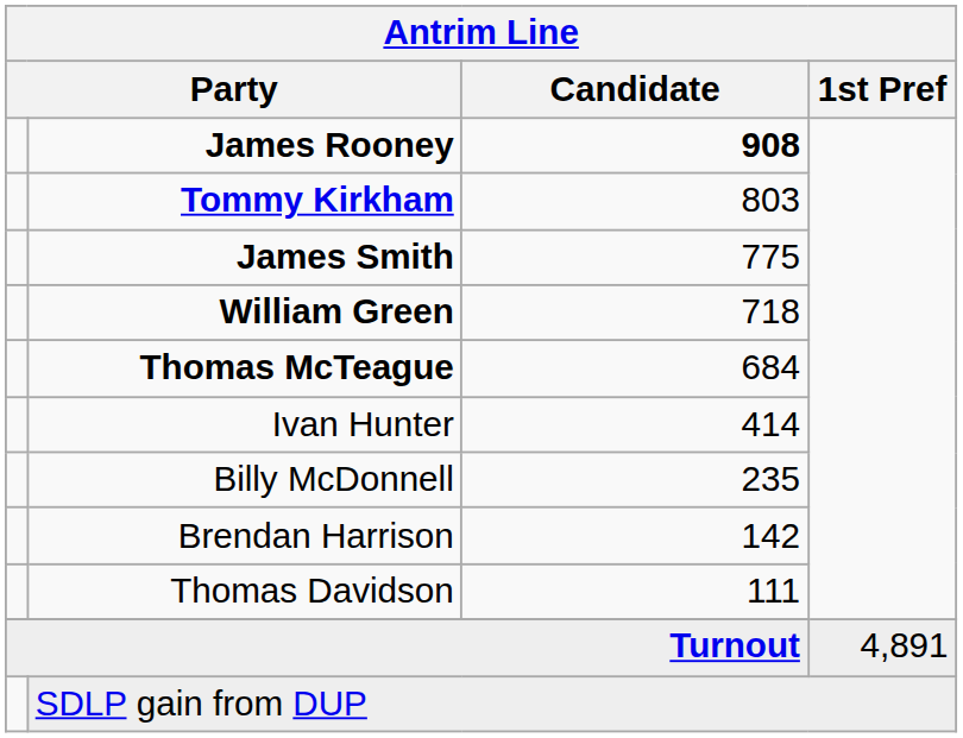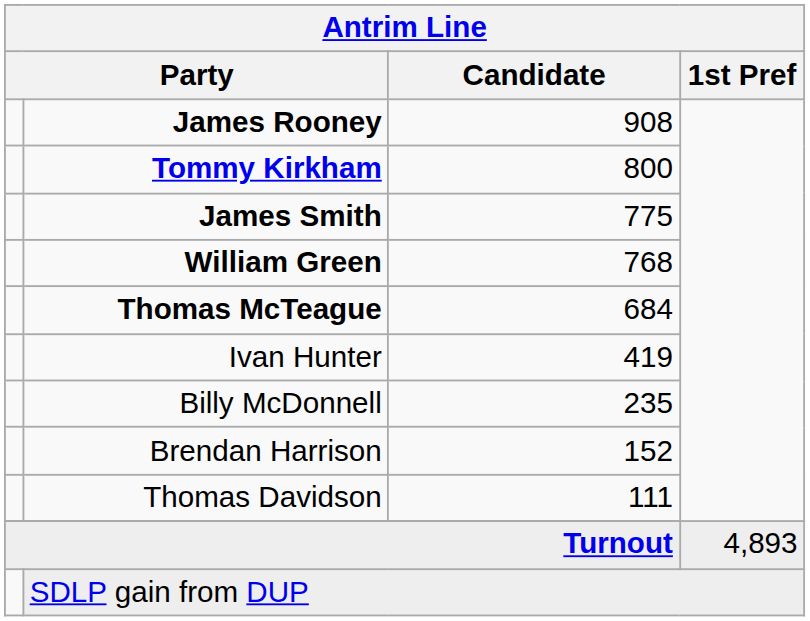 <table class="wikitable">
 <tr>
 <th colspan="4" align="center"><a href='#'>Antrim Line</a></th>
 </tr>
 <tr>
 <th colspan="2" align="center" width=200>Party</th>
 <th width=150>Candidate</th>
 <th width=60>1st Pref</th>
 </tr>
 <tr>
 <td></td>
 <td align="right"><strong>James Rooney</strong></td>
-<td align="right"><strong>908</strong></td>
+<td align="right">908</td>
 </tr>
 <tr>
 <td></td>
 <td align="right"><strong><a href='#'>Tommy Kirkham</a></strong></td>
-<td align="right">803</td>
+<td align="right">800</td>
 </tr>
 <tr>
 <td></td>
 <td align="right"><strong>James Smith</strong></td>
 <td align="right">775</td>
 </tr>
 <tr>
 <td></td>
 <td align="right"><strong>William Green</strong></td>
-<td align="right">718</td>
+<td align="right">768</td>
 </tr>
 <tr>
 <td></td>
 <td align="right"><strong>Thomas McTeague</strong></td>
 <td align="right">684</td>
 </tr>
 <tr>
 <td></td>
 <td align="right">Ivan Hunter</td>
-<td align="right">414</td>
+<td align="right">419</td>
 </tr>
 <tr>
 <td></td>
 <td align="right">Billy McDonnell</td>
 <td align="right">235</td>
 </tr>
 <tr>
 <td></td>
 <td align="right">Brendan Harrison</td>
-<td align="right">142</td>
+<td align="right">152</td>
 </tr>
 <tr>
 <td></td>
 <td align="right">Thomas Davidson</td>
 <td align="right">111</td>
 </tr>
 <tr>
 </tr>
 <tr bgcolor="EEEEEE">
 <td colspan=3 align="right"><strong><a href='#'>Turnout</a></strong></td>
-<td align="right">4,891</td>
+<td align="right">4,893</td>
 </tr>
 <tr>
 <td bgcolor=></td>
 <td colspan=3 bgcolor="EEEEEE"><a href='#'>SDLP</a> gain from <a href='#'>DUP</a></td>
 </tr>
 </table>
